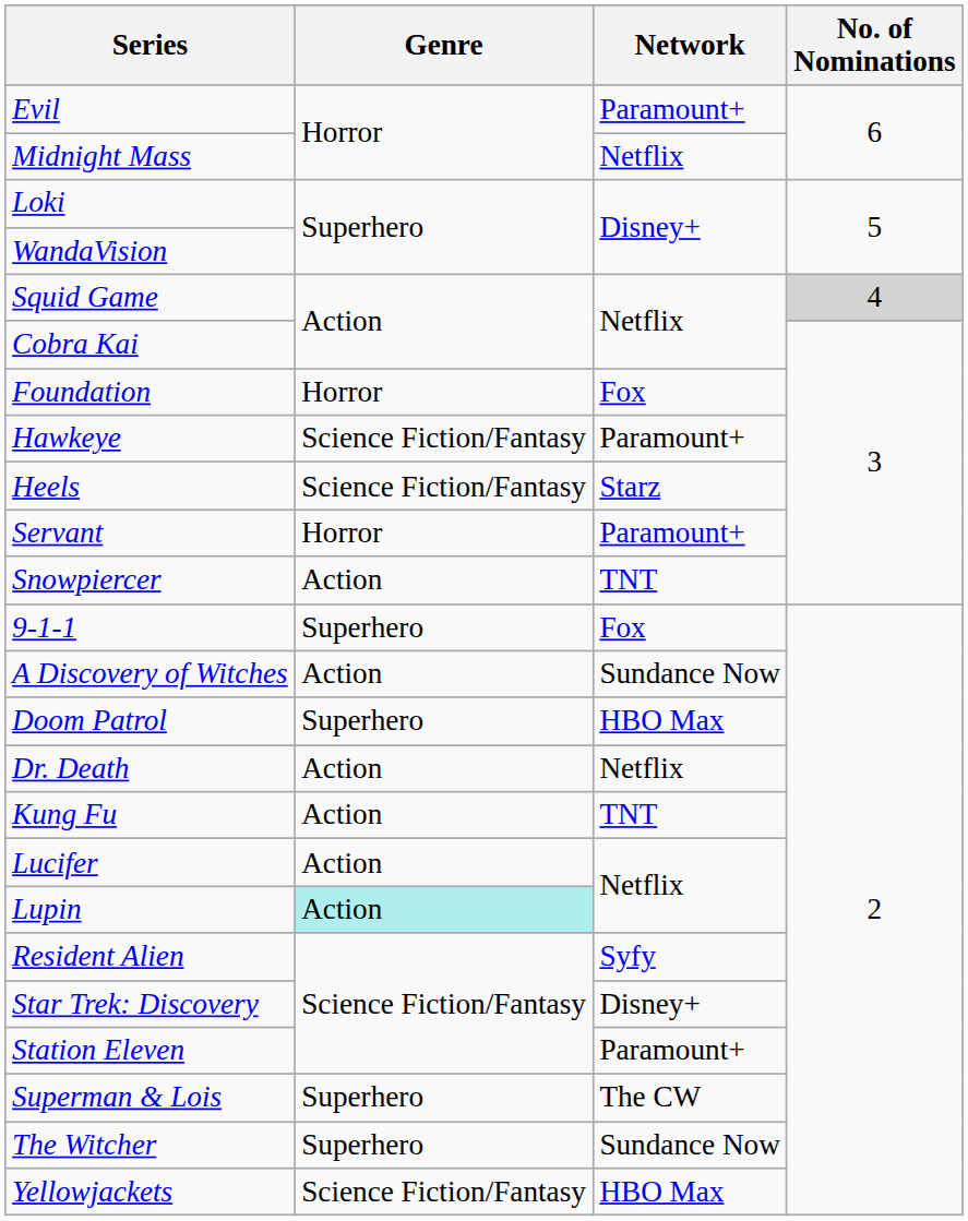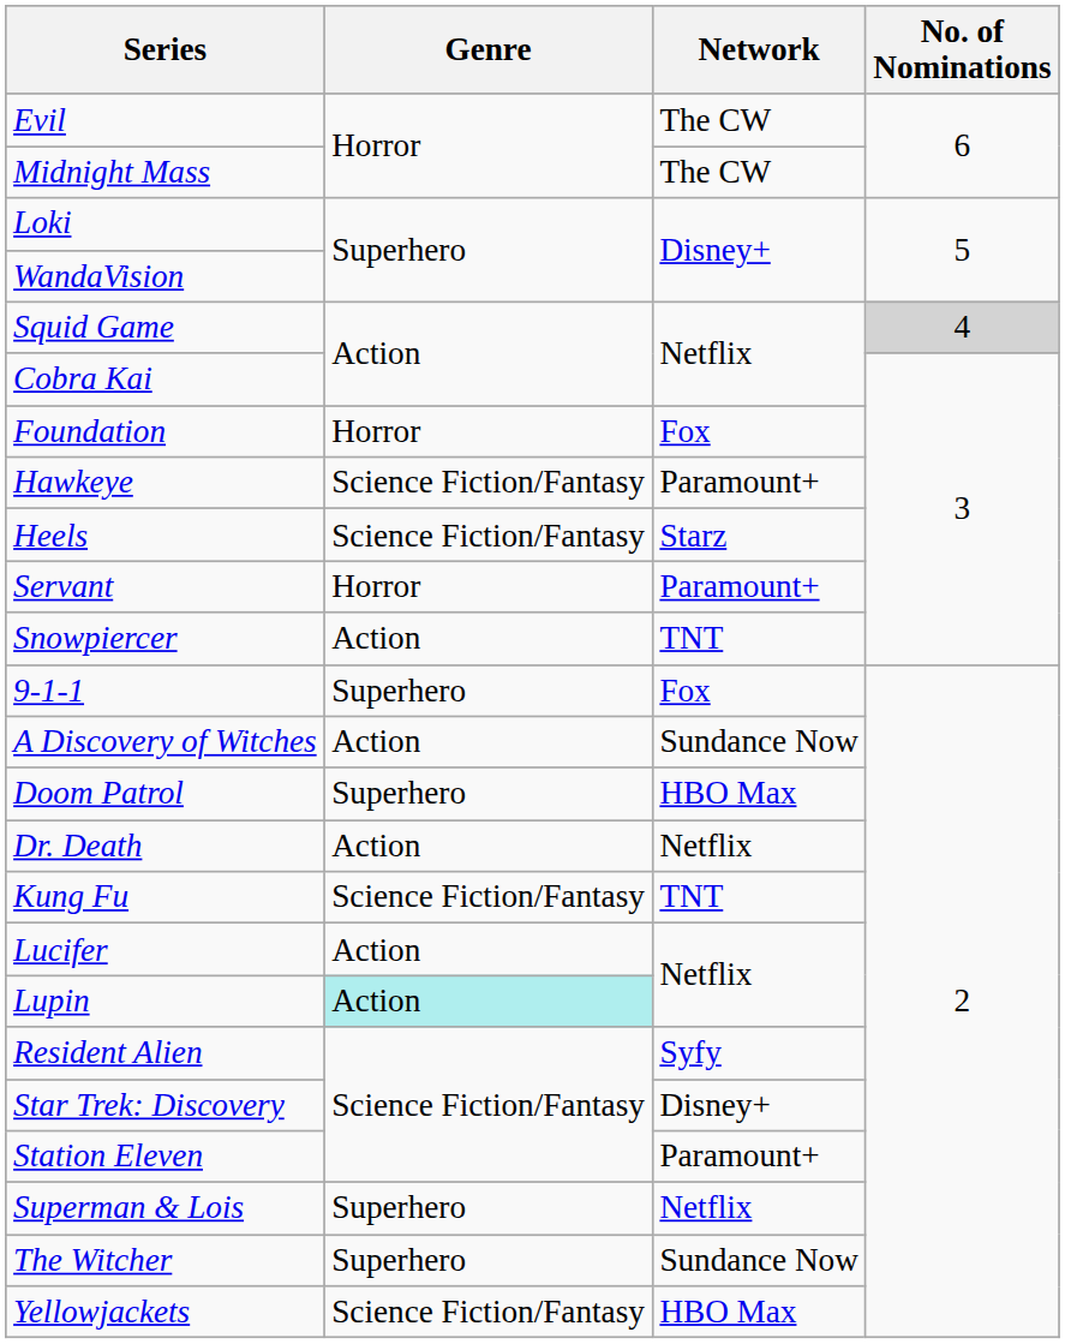 <table class="wikitable">
 <tr>
 <th>Series</th>
 <th>Genre</th>
 <th>Network</th>
 <th>No. of<br>Nominations</th>
 </tr>
 <tr>
 <td><em><a href='#'>Evil</a></em></td>
 <td rowspan="2">Horror</td>
-<td><a href='#'>Paramount+</a></td>
+<td>The CW</td>
 <td rowspan="2" style="text-align:center">6</td>
 </tr>
 <tr>
 <td><em><a href='#'>Midnight Mass</a></em></td>
-<td><a href='#'>Netflix</a></td>
+<td>The CW</td>
 </tr>
 <tr>
 <td><em><a href='#'>Loki</a></em></td>
 <td rowspan="2">Superhero</td>
 <td rowspan="2"><a href='#'>Disney+</a></td>
 <td rowspan="2" style="text-align:center">5</td>
 </tr>
 <tr>
 <td><em><a href='#'>WandaVision</a></em></td>
 </tr>
 <tr>
 <td><em><a href='#'>Squid Game</a></em></td>
 <td rowspan="2">Action</td>
 <td rowspan="2">Netflix</td>
 <td style="background: lightgrey; text-align:center">4</td>
 </tr>
 <tr>
 <td><em><a href='#'>Cobra Kai</a></em></td>
 <td rowspan="6" style="text-align:center">3</td>
 </tr>
 <tr>
 <td><em><a href='#'>Foundation</a></em></td>
 <td>Horror</td>
 <td><a href='#'>Fox</a></td>
 </tr>
 <tr>
 <td><em><a href='#'>Hawkeye</a></em></td>
 <td>Science Fiction/Fantasy</td>
 <td>Paramount+</td>
 </tr>
 <tr>
 <td><em><a href='#'>Heels</a></em></td>
 <td>Science Fiction/Fantasy</td>
 <td><a href='#'>Starz</a></td>
 </tr>
 <tr>
 <td><em><a href='#'>Servant</a></em></td>
 <td>Horror</td>
 <td><a href='#'>Paramount+</a></td>
 </tr>
 <tr>
 <td><em><a href='#'>Snowpiercer</a></em></td>
 <td>Action</td>
 <td><a href='#'>TNT</a></td>
 </tr>
 <tr>
 <td><em><a href='#'>9-1-1</a></em></td>
 <td>Superhero</td>
 <td><a href='#'>Fox</a></td>
 <td rowspan="13" style="text-align:center">2</td>
 </tr>
 <tr>
 <td><em><a href='#'>A Discovery of Witches</a></em></td>
 <td>Action</td>
 <td>Sundance Now</td>
 </tr>
 <tr>
 <td><em><a href='#'>Doom Patrol</a></em></td>
 <td>Superhero</td>
 <td><a href='#'>HBO Max</a></td>
 </tr>
 <tr>
 <td><em><a href='#'>Dr. Death</a></em></td>
 <td>Action</td>
 <td>Netflix</td>
 </tr>
 <tr>
 <td><em><a href='#'>Kung Fu</a></em></td>
-<td>Action</td>
+<td>Science Fiction/Fantasy</td>
 <td><a href='#'>TNT</a></td>
 </tr>
 <tr>
 <td><em><a href='#'>Lucifer</a></em></td>
 <td>Action</td>
 <td rowspan="2">Netflix</td>
 </tr>
 <tr>
 <td><em><a href='#'>Lupin</a></em></td>
 <td style="background: paleturquoise;">Action</td>
 </tr>
 <tr>
 <td><em><a href='#'>Resident Alien</a></em></td>
 <td rowspan="3">Science Fiction/Fantasy</td>
 <td><a href='#'>Syfy</a></td>
 </tr>
 <tr>
 <td><em><a href='#'>Star Trek: Discovery</a></em></td>
 <td>Disney+</td>
 </tr>
 <tr>
 <td><em><a href='#'>Station Eleven</a></em></td>
 <td>Paramount+</td>
 </tr>
 <tr>
 <td><em><a href='#'>Superman & Lois</a></em></td>
 <td>Superhero</td>
-<td>The CW</td>
+<td><a href='#'>Netflix</a></td>
 </tr>
 <tr>
 <td><em><a href='#'>The Witcher</a></em></td>
 <td>Superhero</td>
 <td>Sundance Now</td>
 </tr>
 <tr>
 <td><em><a href='#'>Yellowjackets</a></em></td>
 <td>Science Fiction/Fantasy</td>
 <td><a href='#'>HBO Max</a></td>
 </tr>
 </table>
